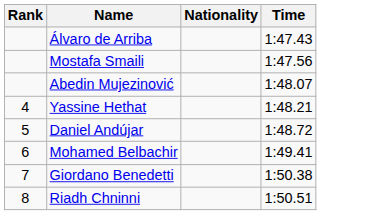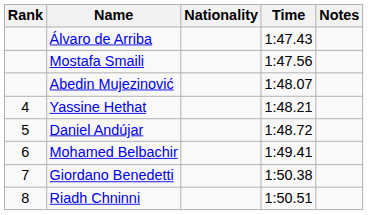 <table class="wikitable sortable" style="text-align:center">
 <tr>
 <th>Rank</th>
 <th>Name</th>
 <th>Nationality</th>
 <th>Time</th>
+<th>Notes</th>
 </tr>
 <tr>
 <td></td>
 <td align=left><a href='#'>Álvaro de Arriba</a></td>
 <td align=left></td>
 <td>1:47.43</td>
+<td></td>
 </tr>
 <tr>
 <td></td>
 <td align=left><a href='#'>Mostafa Smaili</a></td>
 <td align=left></td>
 <td>1:47.56</td>
+<td></td>
 </tr>
 <tr>
 <td></td>
 <td align=left><a href='#'>Abedin Mujezinović</a></td>
 <td align=left></td>
 <td>1:48.07</td>
+<td></td>
 </tr>
 <tr>
 <td>4</td>
 <td align=left><a href='#'>Yassine Hethat</a></td>
 <td align=left></td>
 <td>1:48.21</td>
+<td></td>
 </tr>
 <tr>
 <td>5</td>
 <td align=left><a href='#'>Daniel Andújar</a></td>
 <td align=left></td>
 <td>1:48.72</td>
+<td></td>
 </tr>
 <tr>
 <td>6</td>
 <td align=left><a href='#'>Mohamed Belbachir</a></td>
 <td align=left></td>
 <td>1:49.41</td>
+<td></td>
 </tr>
 <tr>
 <td>7</td>
 <td align=left><a href='#'>Giordano Benedetti</a></td>
 <td align=left></td>
 <td>1:50.38</td>
+<td></td>
 </tr>
 <tr>
 <td>8</td>
 <td align=left><a href='#'>Riadh Chninni</a></td>
 <td align=left></td>
 <td>1:50.51</td>
+<td></td>
 </tr>
 </table>
